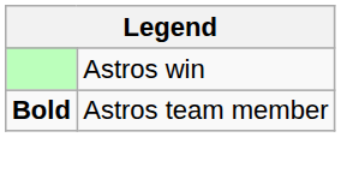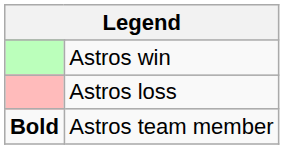 <table class="wikitable" style="font-size:90%">
 <tr>
 <th colspan="2">Legend</th>
 </tr>
 <tr>
 <td style="background:#bfb;"> </td>
 <td>Astros win</td>
 </tr>
 <tr>
+<td style="background:#fbb;"> </td>
+<td>Astros loss</td>
+</tr>
+<tr>
 <td><strong>Bold</strong></td>
 <td>Astros team member</td>
 </tr>
 </table>
